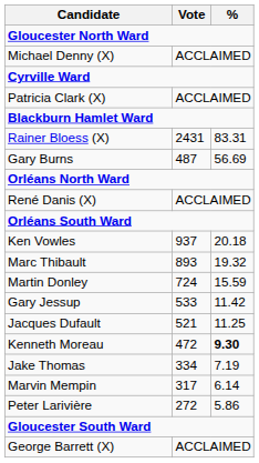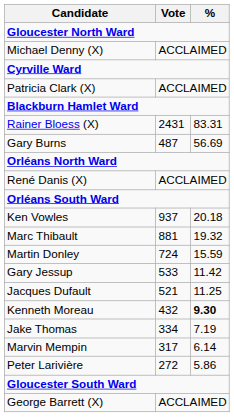 <table class="wikitable">
 <tr>
 <th bgcolor="#DDDDFF" width="200px">Candidate</th>
 <th bgcolor="#DDDDFF">Vote</th>
 <th bgcolor="#DDDDFF">%</th>
 </tr>
 <tr>
 <td colspan="4"><strong><a href='#'>Gloucester North Ward</a></strong></td>
 </tr>
 <tr>
 <td>Michael Denny (X)</td>
 <td colspan="2" align="center">ACCLAIMED</td>
 </tr>
 <tr>
 <td colspan="4"><strong><a href='#'>Cyrville Ward</a></strong></td>
 </tr>
 <tr>
 <td>Patricia Clark (X)</td>
 <td colspan="2" align="center">ACCLAIMED</td>
 </tr>
 <tr>
 <td colspan="4"><strong><a href='#'>Blackburn Hamlet Ward</a></strong></td>
 </tr>
 <tr>
 <td><a href='#'>Rainer Bloess</a> (X)</td>
 <td>2431</td>
 <td>83.31</td>
 </tr>
 <tr>
 <td>Gary Burns</td>
 <td>487</td>
 <td>56.69</td>
 </tr>
 <tr>
 <td colspan="4"><strong><a href='#'>Orléans North Ward</a></strong></td>
 </tr>
 <tr>
 <td>René Danis (X)</td>
 <td colspan="2" align="center">ACCLAIMED</td>
 </tr>
 <tr>
 <td colspan="4"><strong><a href='#'>Orléans South Ward</a></strong></td>
 </tr>
 <tr>
 <td>Ken Vowles</td>
 <td>937</td>
 <td>20.18</td>
 </tr>
 <tr>
 <td>Marc Thibault</td>
-<td>893</td>
+<td>881</td>
 <td>19.32</td>
 </tr>
 <tr>
 <td>Martin Donley</td>
 <td>724</td>
 <td>15.59</td>
 </tr>
 <tr>
 <td>Gary Jessup</td>
 <td>533</td>
 <td>11.42</td>
 </tr>
 <tr>
 <td>Jacques Dufault</td>
 <td>521</td>
 <td>11.25</td>
 </tr>
 <tr>
 <td>Kenneth Moreau</td>
-<td>472</td>
+<td>432</td>
 <td><strong>9.30</strong></td>
 </tr>
 <tr>
 <td>Jake Thomas</td>
 <td>334</td>
 <td>7.19</td>
 </tr>
 <tr>
 <td>Marvin Mempin</td>
 <td>317</td>
 <td>6.14</td>
 </tr>
 <tr>
 <td>Peter Larivière</td>
 <td>272</td>
 <td>5.86</td>
 </tr>
 <tr>
 <td colspan="4"><strong><a href='#'>Gloucester South Ward</a></strong></td>
 </tr>
 <tr>
 <td>George Barrett (X)</td>
 <td colspan="2" align="center">ACCLAIMED</td>
 </tr>
 </table>
